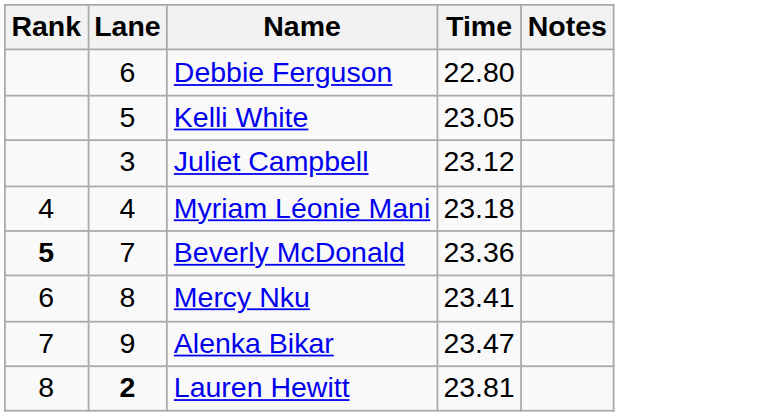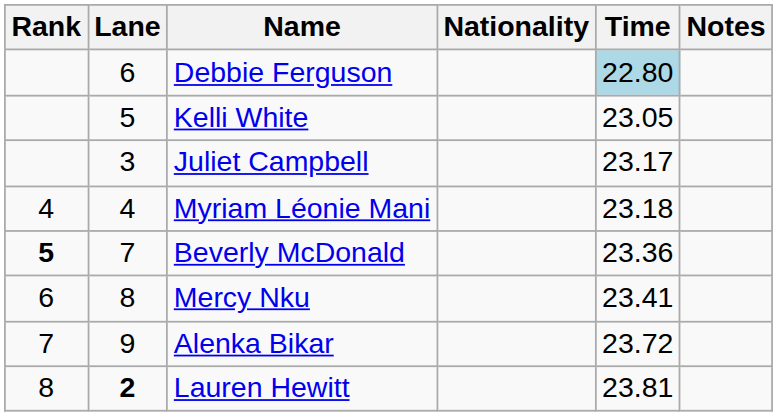 <table class="wikitable sortable" style="text-align:center">
 <tr>
 <th>Rank</th>
 <th>Lane</th>
 <th>Name</th>
+<th>Nationality</th>
 <th>Time</th>
 <th>Notes</th>
 </tr>
 <tr>
 <td></td>
 <td>6</td>
 <td align=left><a href='#'>Debbie Ferguson</a></td>
-<td>22.80</td>
+<td align=left></td>
+<td style="background: lightblue;">22.80</td>
 <td></td>
 </tr>
 <tr>
 <td></td>
 <td>5</td>
 <td align=left><a href='#'>Kelli White</a></td>
+<td align=left></td>
 <td>23.05</td>
 <td></td>
 </tr>
 <tr>
 <td></td>
 <td>3</td>
 <td align=left><a href='#'>Juliet Campbell</a></td>
-<td>23.12</td>
+<td align=left></td>
+<td>23.17</td>
 <td></td>
 </tr>
 <tr>
 <td>4</td>
 <td>4</td>
 <td align=left><a href='#'>Myriam Léonie Mani</a></td>
+<td align=left></td>
 <td>23.18</td>
 <td></td>
 </tr>
 <tr>
 <td><strong>5</strong></td>
 <td>7</td>
 <td align=left><a href='#'>Beverly McDonald</a></td>
+<td align=left></td>
 <td>23.36</td>
 <td></td>
 </tr>
 <tr>
 <td>6</td>
 <td>8</td>
 <td align=left><a href='#'>Mercy Nku</a></td>
+<td align=left></td>
 <td>23.41</td>
 <td></td>
 </tr>
 <tr>
 <td>7</td>
 <td>9</td>
 <td align=left><a href='#'>Alenka Bikar</a></td>
-<td>23.47</td>
+<td align=left></td>
+<td>23.72</td>
 <td></td>
 </tr>
 <tr>
 <td>8</td>
 <td><strong>2</strong></td>
 <td align=left><a href='#'>Lauren Hewitt</a></td>
+<td align=left></td>
 <td>23.81</td>
 <td></td>
 </tr>
 </table>
